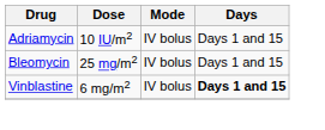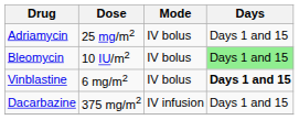 <table class="wikitable">
 <tr>
 <th>Drug</th>
 <th>Dose</th>
 <th>Mode</th>
 <th>Days</th>
 </tr>
 <tr>
 <td><a href='#'>Adriamycin</a></td>
-<td>10 <a href='#'>IU</a>/m<sup>2</sup></td>
+<td>25 <a href='#'>mg</a>/m<sup>2</sup></td>
 <td>IV bolus</td>
 <td>Days 1 and 15</td>
 </tr>
 <tr>
 <td><a href='#'>Bleomycin</a></td>
-<td>25 <a href='#'>mg</a>/m<sup>2</sup></td>
+<td>10 <a href='#'>IU</a>/m<sup>2</sup></td>
 <td>IV bolus</td>
-<td>Days 1 and 15</td>
+<td style="background: lightgreen;">Days 1 and 15</td>
 </tr>
 <tr>
 <td><a href='#'>Vinblastine</a></td>
 <td>6 mg/m<sup>2</sup></td>
 <td>IV bolus</td>
 <td><strong>Days 1 and 15</strong></td>
 </tr>
 <tr>
+<td><a href='#'>Dacarbazine</a></td>
+<td>375 mg/m<sup>2</sup></td>
+<td>IV infusion</td>
+<td>Days 1 and 15</td>
+</tr>
+<tr>
 </tr>
 </table>
